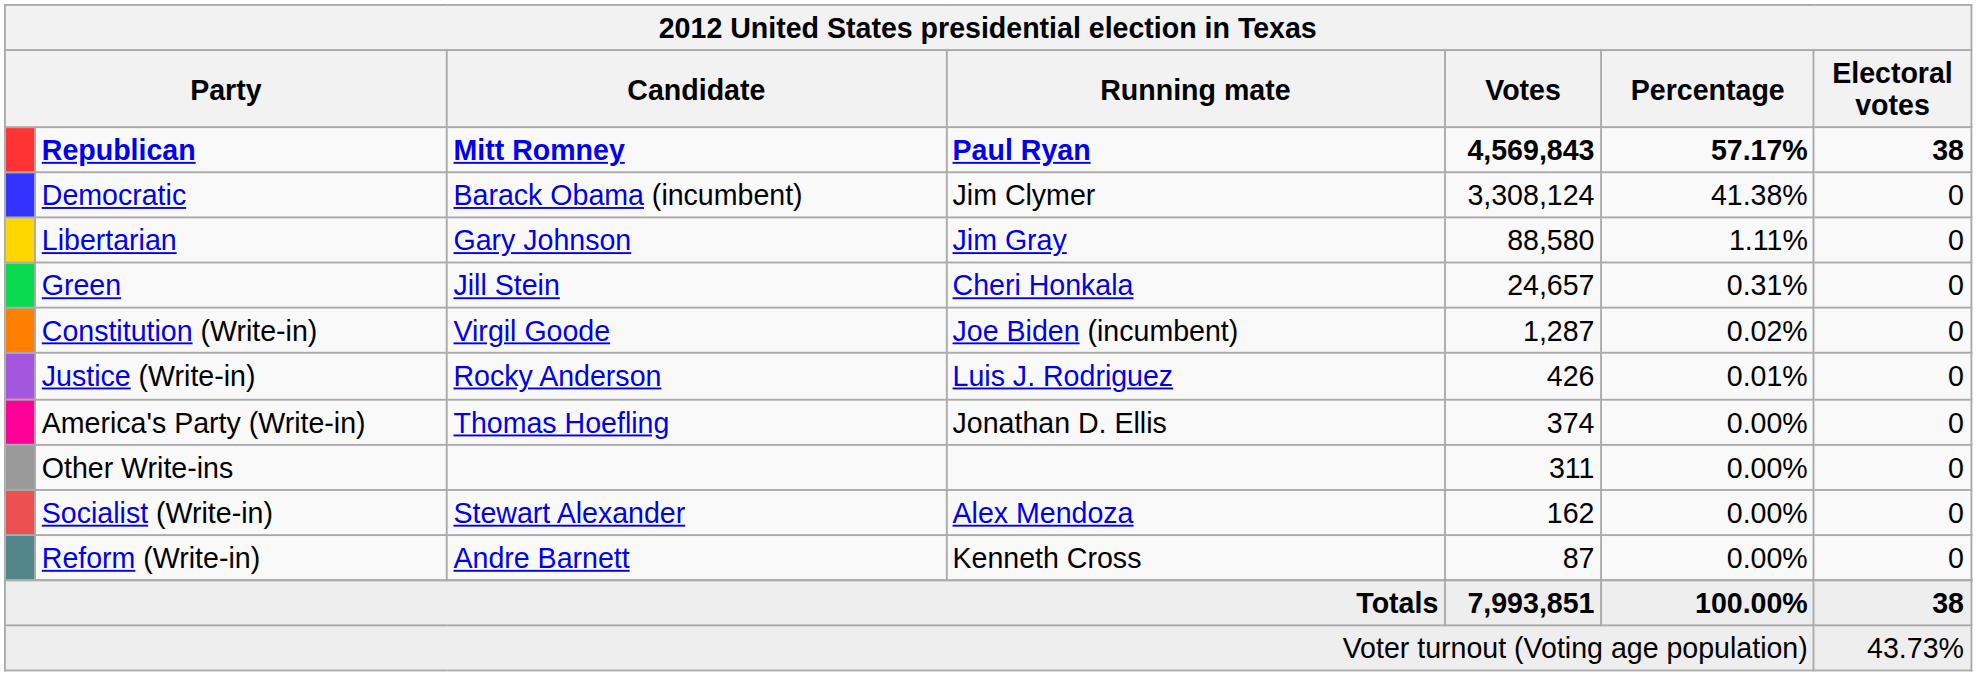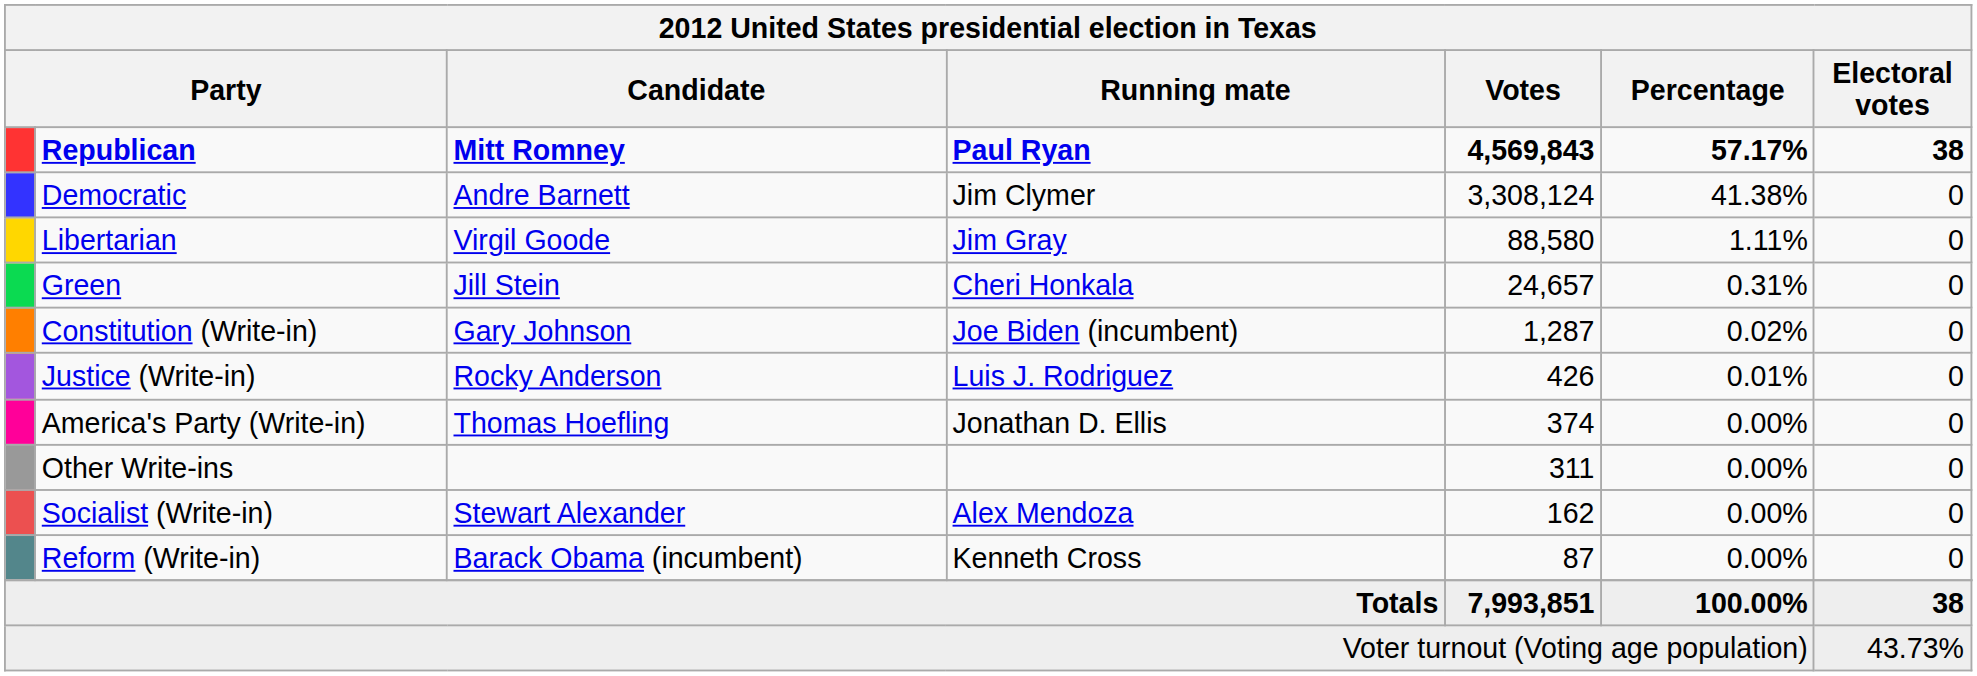 <table class="wikitable" style="font-size: 95%;">
 <tr>
 <th colspan="7">2012 United States presidential election in Texas </th>
 </tr>
 <tr>
 <th colspan="2" style="width: 15em">Party</th>
 <th style="width: 17em">Candidate</th>
 <th style="width: 17em">Running mate</th>
 <th style="width: 5em">Votes</th>
 <th style="width: 7em">Percentage</th>
 <th style="width: 5em">Electoral votes</th>
 </tr>
 <tr>
 <th style="background-color:#FF3333; width: 3px"></th>
 <td style="width: 130px"><strong><a href='#'>Republican</a></strong></td>
 <td><strong><a href='#'>Mitt Romney</a></strong></td>
 <td><strong><a href='#'>Paul Ryan</a></strong></td>
 <td align="right"><strong>4,569,843</strong></td>
 <td align="right"><strong>57.17%</strong></td>
 <td align="right"><strong>38</strong></td>
 </tr>
 <tr>
 <th style="background-color:#3333FF; width: 3px"></th>
 <td style="width: 130px"><a href='#'>Democratic</a></td>
-<td><a href='#'>Barack Obama</a> (incumbent)</td>
+<td><a href='#'>Andre Barnett</a></td>
 <td>Jim Clymer</td>
 <td align="right">3,308,124</td>
 <td align="right">41.38%</td>
 <td align="right">0</td>
 </tr>
 <tr>
 <th style="background-color:#FFD700; width: 3px"></th>
 <td style="width: 130px"><a href='#'>Libertarian</a></td>
-<td><a href='#'>Gary Johnson</a></td>
+<td><a href='#'>Virgil Goode</a></td>
 <td><a href='#'>Jim Gray</a></td>
 <td align="right">88,580</td>
 <td align="right">1.11%</td>
 <td align="right">0</td>
 </tr>
 <tr>
 <th style="background-color:#0BDA51; width: 3px"></th>
 <td style="width: 130px"><a href='#'>Green</a></td>
 <td><a href='#'>Jill Stein</a></td>
 <td><a href='#'>Cheri Honkala</a></td>
 <td align="right">24,657</td>
 <td align="right">0.31%</td>
 <td align="right">0</td>
 </tr>
 <tr>
 <th style="background-color:#FF7F00; width: 3px"></th>
 <td style="width: 130px"><a href='#'>Constitution</a> (Write-in)</td>
-<td><a href='#'>Virgil Goode</a></td>
+<td><a href='#'>Gary Johnson</a></td>
 <td><a href='#'>Joe Biden</a> (incumbent)</td>
 <td align="right">1,287</td>
 <td align="right">0.02%</td>
 <td align="right">0</td>
 </tr>
 <tr>
 <th style="background-color:#A356DE; width: 3px"></th>
 <td style="width: 130px"><a href='#'>Justice</a> (Write-in)</td>
 <td><a href='#'>Rocky Anderson</a></td>
 <td><a href='#'>Luis J. Rodriguez</a></td>
 <td align="right">426</td>
 <td align="right">0.01%</td>
 <td align="right">0</td>
 </tr>
 <tr>
 <th style="background-color:#FF0099; width: 3px"></th>
 <td style="width: 130px">America's Party (Write-in)</td>
 <td><a href='#'>Thomas Hoefling</a></td>
 <td>Jonathan D. Ellis</td>
 <td align="right">374</td>
 <td align="right">0.00%</td>
 <td align="right">0</td>
 </tr>
 <tr>
 <th style="background-color:#999999; width: 3px"></th>
 <td style="width: 130px">Other Write-ins</td>
 <td></td>
 <td></td>
 <td align="right">311</td>
 <td align="right">0.00%</td>
 <td align="right">0</td>
 </tr>
 <tr>
 <th style="background-color:#EC5050; width: 3px"></th>
 <td style="width: 130px"><a href='#'>Socialist</a> (Write-in)</td>
 <td><a href='#'>Stewart Alexander</a></td>
 <td><a href='#'>Alex Mendoza</a></td>
 <td align="right">162</td>
 <td align="right">0.00%</td>
 <td align="right">0</td>
 </tr>
 <tr>
 <th style="background-color:#53868B; width: 3px"></th>
 <td style="width: 130px"><a href='#'>Reform</a> (Write-in)</td>
-<td><a href='#'>Andre Barnett</a></td>
+<td><a href='#'>Barack Obama</a> (incumbent)</td>
 <td>Kenneth Cross</td>
 <td align="right">87</td>
 <td align="right">0.00%</td>
 <td align="right">0</td>
 </tr>
 <tr>
 </tr>
 <tr bgcolor="#EEEEEE">
 <td colspan="4" align="right"><strong>Totals</strong></td>
 <td align="right"><strong>7,993,851</strong></td>
 <td align="right"><strong>100.00%</strong></td>
 <td align="right"><strong>38</strong></td>
 </tr>
 <tr bgcolor="#EEEEEE">
 <td colspan="6" align="right">Voter turnout (Voting age population)</td>
 <td colspan="1" align="right">43.73%</td>
 </tr>
 </table>
